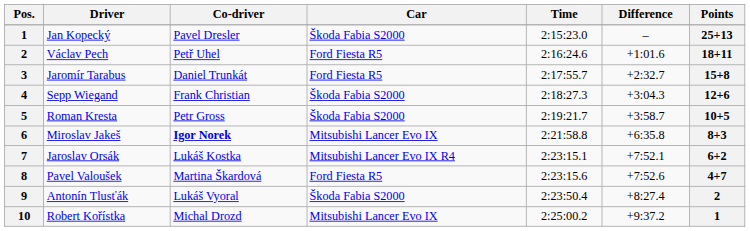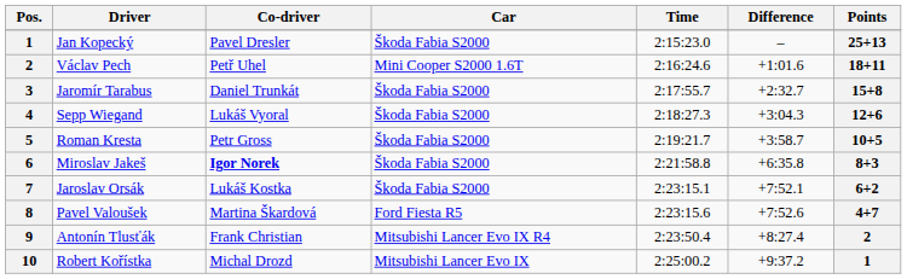 <table class="wikitable"  style="width:69%; text-align:center; font-size:90%; max-width:950px;">
 <tr>
 <th>Pos.</th>
 <th>Driver</th>
 <th>Co-driver</th>
 <th>Car</th>
 <th>Time</th>
 <th>Difference</th>
 <th>Points</th>
 </tr>
 <tr>
 </tr>
 <tr>
 <th>1</th>
 <td align=left> <a href='#'>Jan Kopecký</a></td>
 <td align=left> <a href='#'>Pavel Dresler</a></td>
 <td align=left> <a href='#'>Škoda Fabia S2000</a></td>
 <td>2:15:23.0</td>
 <td>–</td>
 <th>25+13</th>
 </tr>
 <tr>
 <th>2</th>
 <td align=left> <a href='#'>Václav Pech</a></td>
 <td align=left> <a href='#'>Petř Uhel</a></td>
-<td align=left> <a href='#'>Ford Fiesta R5</a></td>
+<td align=left> <a href='#'>Mini Cooper S2000 1.6T</a></td>
 <td>2:16:24.6</td>
 <td>+1:01.6</td>
 <th>18+11</th>
 </tr>
 <tr>
 <th>3</th>
 <td align=left> <a href='#'>Jaromír Tarabus</a></td>
 <td align=left> <a href='#'>Daniel Trunkát</a></td>
-<td align=left> <a href='#'>Ford Fiesta R5</a></td>
+<td align=left> <a href='#'>Škoda Fabia S2000</a></td>
 <td>2:17:55.7</td>
 <td>+2:32.7</td>
 <th>15+8</th>
 </tr>
 <tr>
 <th>4</th>
 <td align=left> <a href='#'>Sepp Wiegand</a></td>
-<td align=left> <a href='#'>Frank Christian</a></td>
+<td align=left> <a href='#'>Lukáš Vyoral</a></td>
 <td align=left> <a href='#'>Škoda Fabia S2000</a></td>
 <td>2:18:27.3</td>
 <td>+3:04.3</td>
 <th>12+6</th>
 </tr>
 <tr>
 <th>5</th>
 <td align=left> <a href='#'>Roman Kresta</a></td>
 <td align=left> <a href='#'>Petr Gross</a></td>
 <td align=left> <a href='#'>Škoda Fabia S2000</a></td>
 <td>2:19:21.7</td>
 <td>+3:58.7</td>
 <th>10+5</th>
 </tr>
 <tr>
 <th>6</th>
 <td align=left> <a href='#'>Miroslav Jakeš</a></td>
 <td align=left><strong> <a href='#'>Igor Norek</a></strong></td>
-<td align=left> <a href='#'>Mitsubishi Lancer Evo IX</a></td>
+<td align=left> <a href='#'>Škoda Fabia S2000</a></td>
 <td>2:21:58.8</td>
 <td>+6:35.8</td>
 <th>8+3</th>
 </tr>
 <tr>
 <th>7</th>
 <td align=left> <a href='#'>Jaroslav Orsák</a></td>
 <td align=left> <a href='#'>Lukáš Kostka</a></td>
-<td align=left> <a href='#'>Mitsubishi Lancer Evo IX R4</a></td>
+<td align=left> <a href='#'>Škoda Fabia S2000</a></td>
 <td>2:23:15.1</td>
 <td>+7:52.1</td>
 <th>6+2</th>
 </tr>
 <tr>
 <th>8</th>
 <td align=left> <a href='#'>Pavel Valoušek</a></td>
 <td align=left> <a href='#'>Martina Škardová</a></td>
 <td align=left> <a href='#'>Ford Fiesta R5</a></td>
 <td>2:23:15.6</td>
 <td>+7:52.6</td>
 <th>4+7</th>
 </tr>
 <tr>
 <th>9</th>
 <td align=left> <a href='#'>Antonín Tlusťák</a></td>
-<td align=left> <a href='#'>Lukáš Vyoral</a></td>
-<td align=left> <a href='#'>Škoda Fabia S2000</a></td>
+<td align=left> <a href='#'>Frank Christian</a></td>
+<td align=left> <a href='#'>Mitsubishi Lancer Evo IX R4</a></td>
 <td>2:23:50.4</td>
 <td>+8:27.4</td>
 <th>2</th>
 </tr>
 <tr>
 <th>10</th>
 <td align=left> <a href='#'>Robert Kořístka</a></td>
 <td align=left> <a href='#'>Michal Drozd</a></td>
 <td align=left> <a href='#'>Mitsubishi Lancer Evo IX</a></td>
 <td>2:25:00.2</td>
 <td>+9:37.2</td>
 <th>1</th>
 </tr>
 </table>
